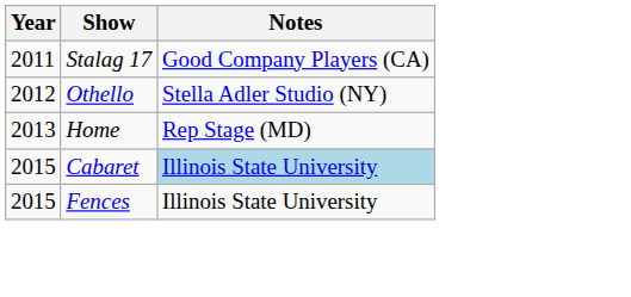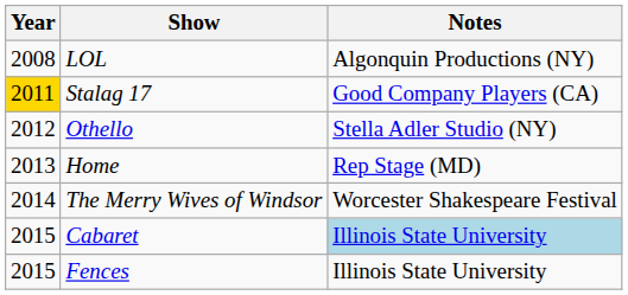 <table class="wikitable">
 <tr>
 <th>Year</th>
 <th>Show</th>
 <th>Notes</th>
 </tr>
 <tr>
-<td>2011</td>
+<td>2008</td>
+<td><em>LOL</em></td>
+<td>Algonquin Productions (NY)</td>
+</tr>
+<tr>
+<td style="background: gold;">2011</td>
 <td><em>Stalag 17</em></td>
 <td><a href='#'>Good Company Players</a> (CA)</td>
 </tr>
 <tr>
 <td>2012</td>
 <td><em><a href='#'>Othello</a></em></td>
 <td><a href='#'>Stella Adler Studio</a> (NY)</td>
 </tr>
 <tr>
 <td>2013</td>
 <td><em>Home</em></td>
 <td><a href='#'>Rep Stage</a> (MD)</td>
 </tr>
 <tr>
+<td>2014</td>
+<td><em>The Merry Wives of Windsor</em></td>
+<td>Worcester Shakespeare Festival</td>
+</tr>
+<tr>
 <td>2015</td>
 <td><a href='#'><em>Cabaret</em></a></td>
 <td style="background: lightblue;"><a href='#'>Illinois State University</a></td>
 </tr>
 <tr>
 <td>2015</td>
 <td><a href='#'><em>Fences</em></a></td>
 <td>Illinois State University</td>
 </tr>
 </table>
